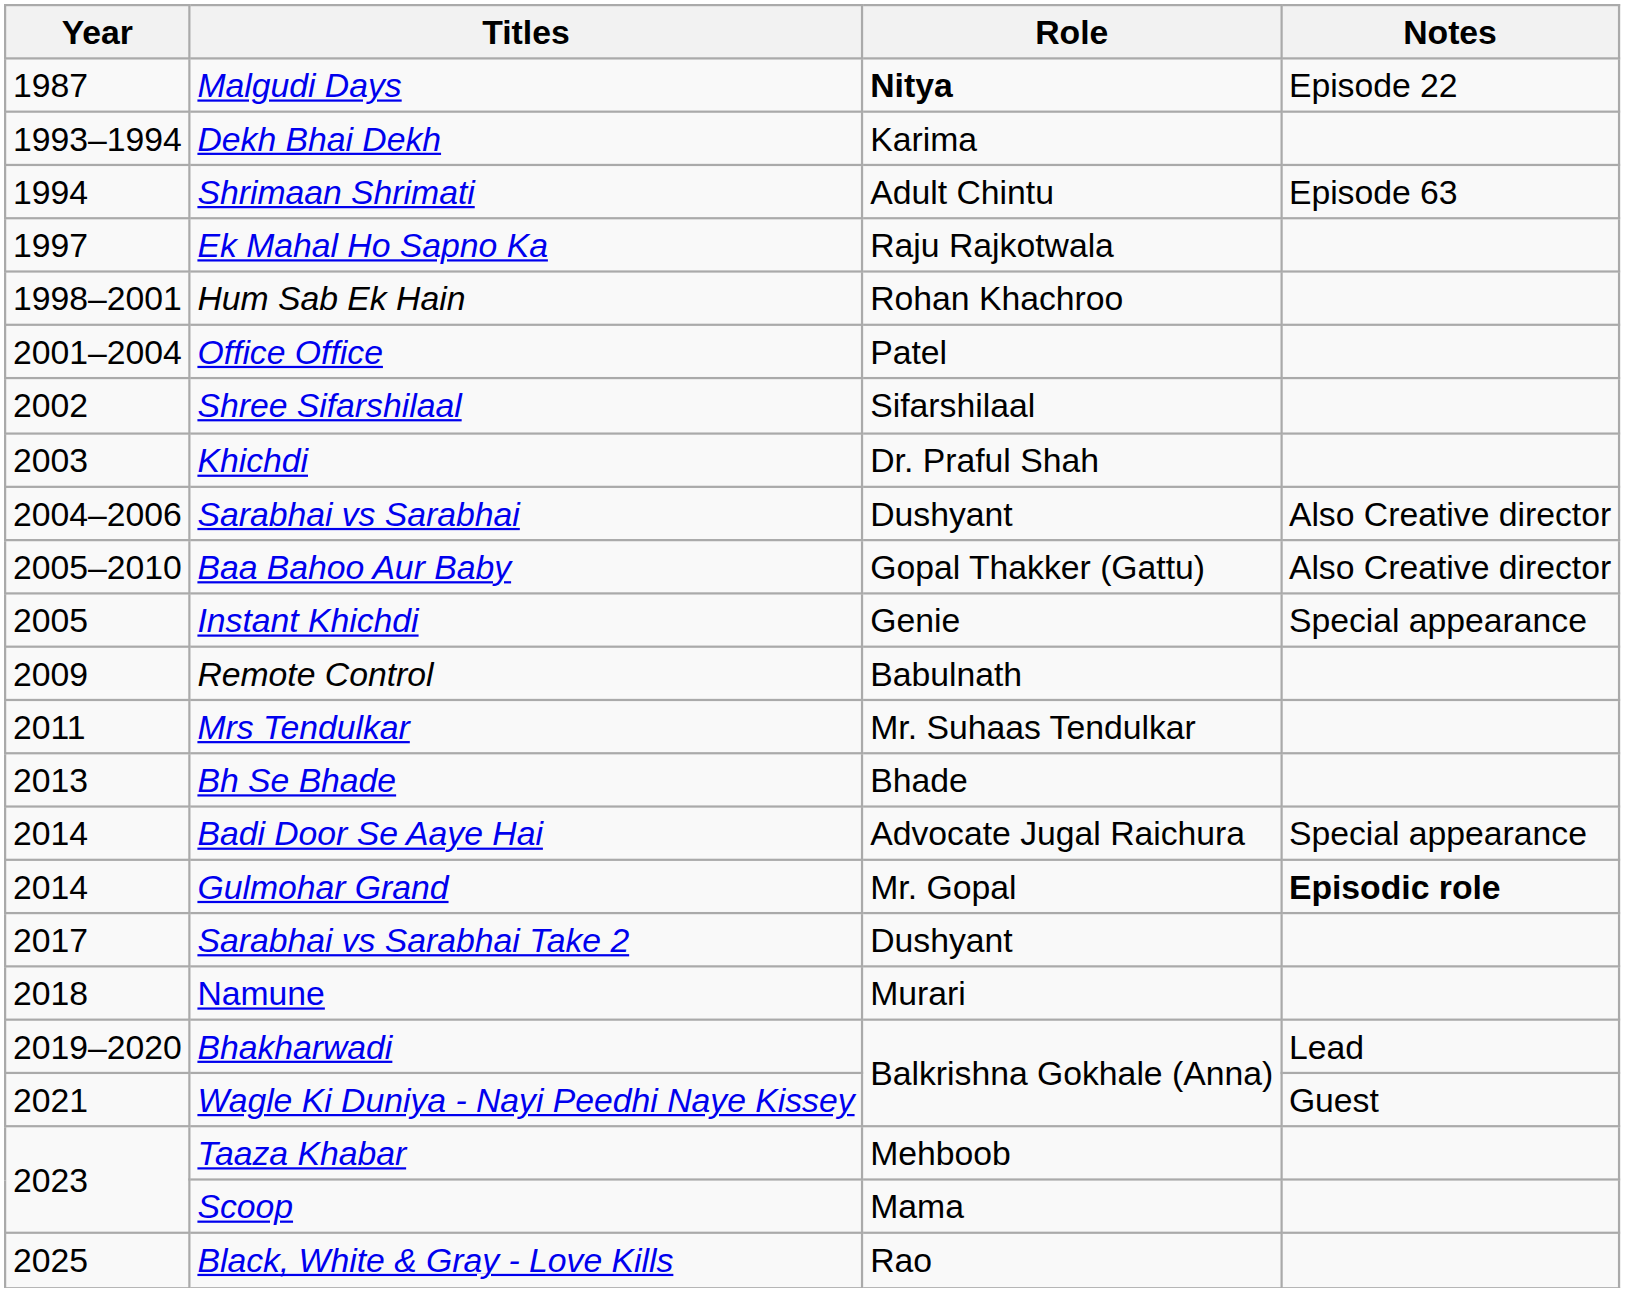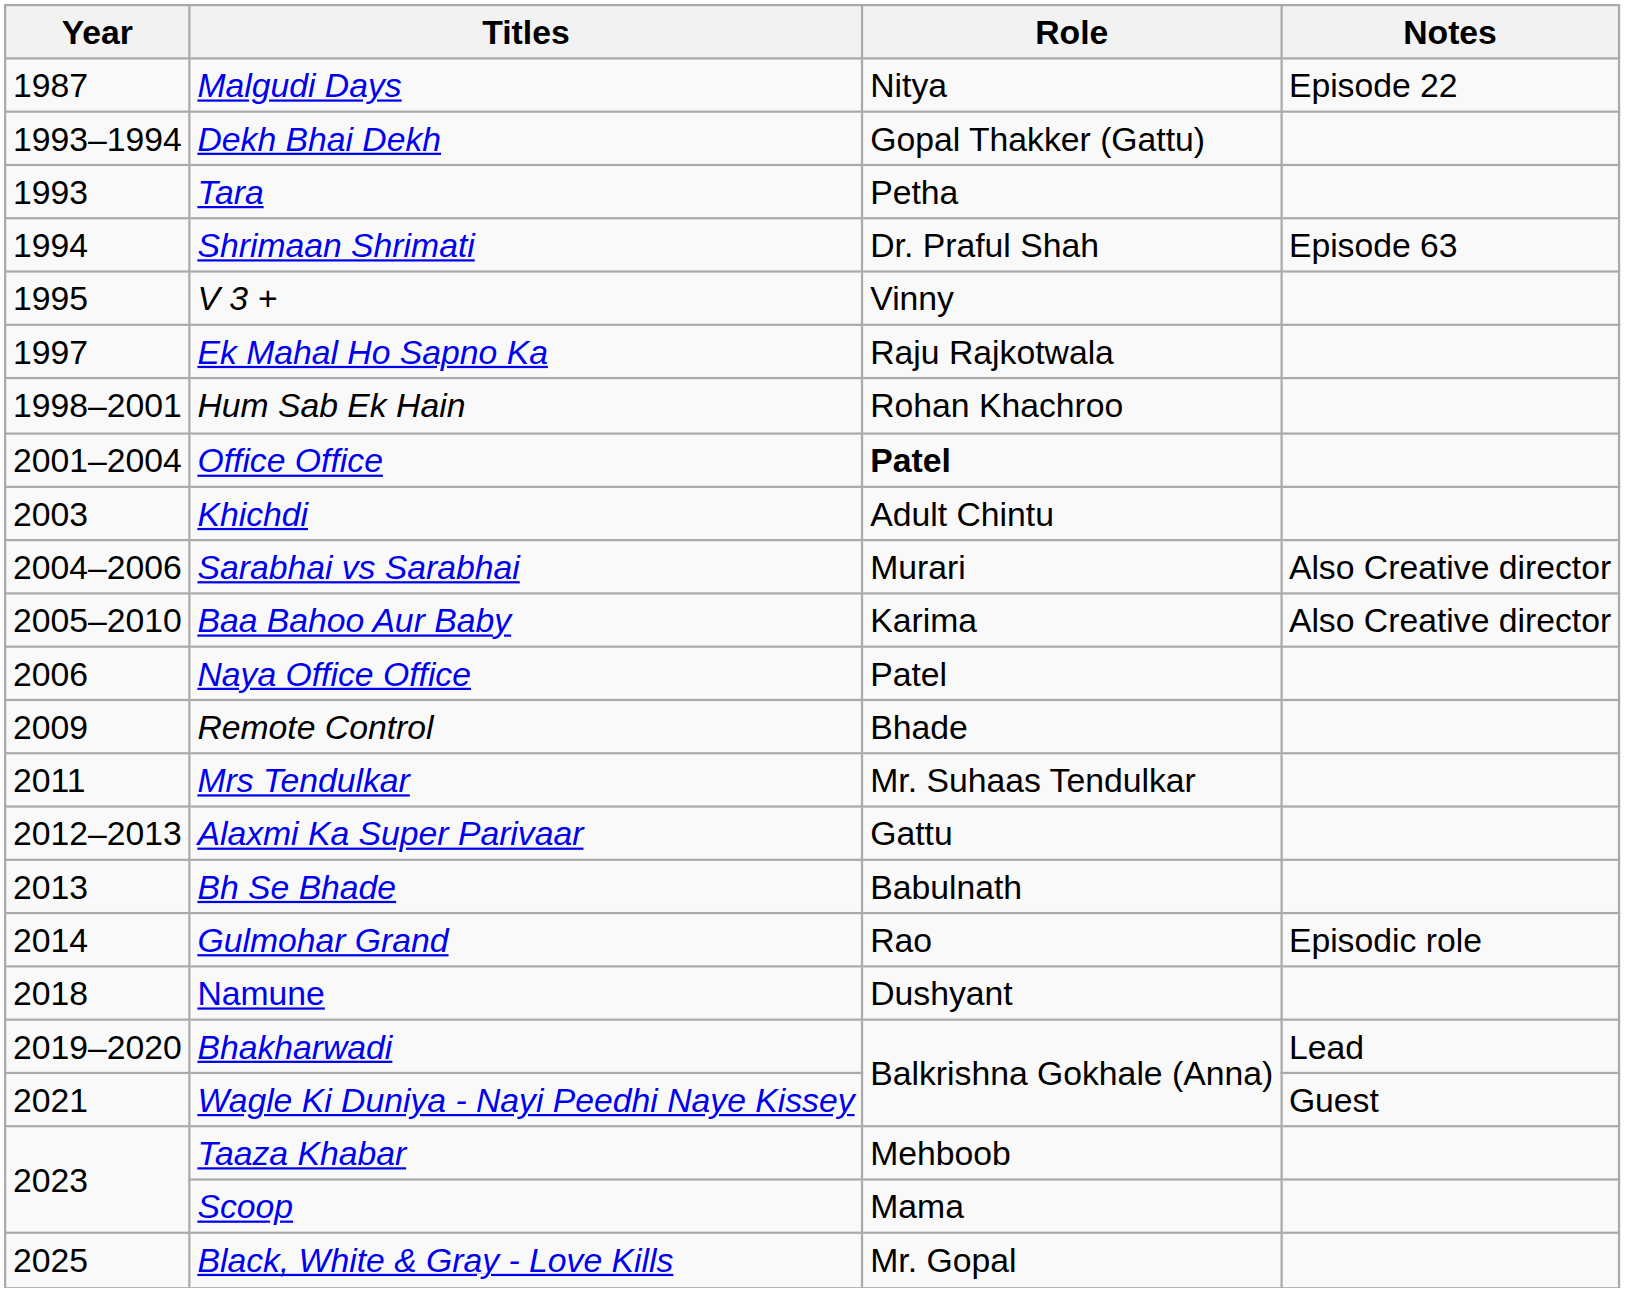 <table class="wikitable sortable" style="font-size: 95%;">
 <tr>
 <th>Year</th>
 <th>Titles</th>
 <th>Role</th>
 <th>Notes</th>
 </tr>
 <tr>
 <td>1987</td>
 <td><em><a href='#'>Malgudi Days</a></em></td>
-<td><strong>Nitya</strong></td>
+<td>Nitya</td>
 <td>Episode 22</td>
 </tr>
 <tr>
 <td>1993–1994</td>
 <td><em><a href='#'>Dekh Bhai Dekh</a></em></td>
-<td>Karima</td>
+<td>Gopal Thakker (Gattu)</td>
+<td></td>
+</tr>
+<tr>
+<td>1993</td>
+<td><em><a href='#'>Tara</a></em></td>
+<td>Petha</td>
 <td></td>
 </tr>
 <tr>
 <td>1994</td>
 <td><em><a href='#'>Shrimaan Shrimati</a></em></td>
-<td>Adult Chintu</td>
+<td>Dr. Praful Shah</td>
 <td>Episode 63</td>
+</tr>
+<tr>
+<td>1995</td>
+<td><em>V 3 +</em></td>
+<td>Vinny</td>
+<td></td>
 </tr>
 <tr>
 <td>1997</td>
 <td><em><a href='#'>Ek Mahal Ho Sapno Ka</a></em></td>
 <td>Raju Rajkotwala</td>
 <td></td>
 </tr>
 <tr>
 <td>1998–2001</td>
 <td><em>Hum Sab Ek Hain</em></td>
 <td>Rohan Khachroo</td>
 <td></td>
 </tr>
 <tr>
 <td>2001–2004</td>
 <td><em><a href='#'>Office Office</a></em></td>
-<td>Patel</td>
-<td></td>
-</tr>
-<tr>
-<td>2002</td>
-<td><em><a href='#'>Shree Sifarshilaal</a></em></td>
-<td>Sifarshilaal</td>
+<td><strong>Patel</strong></td>
 <td></td>
 </tr>
 <tr>
 <td>2003</td>
 <td><em><a href='#'>Khichdi</a></em></td>
-<td>Dr. Praful Shah</td>
+<td>Adult Chintu</td>
 <td></td>
 </tr>
 <tr>
 <td>2004–2006</td>
 <td><em><a href='#'>Sarabhai vs Sarabhai</a></em></td>
-<td>Dushyant</td>
+<td>Murari</td>
 <td>Also Creative director</td>
 </tr>
 <tr>
 <td>2005–2010</td>
 <td><em><a href='#'>Baa Bahoo Aur Baby</a></em></td>
-<td>Gopal Thakker (Gattu)</td>
+<td>Karima</td>
 <td>Also Creative director</td>
 </tr>
 <tr>
-<td>2005</td>
-<td><em><a href='#'>Instant Khichdi</a></em></td>
-<td>Genie</td>
-<td>Special appearance</td>
+<td>2006</td>
+<td><em><a href='#'>Naya Office Office</a></em></td>
+<td>Patel</td>
+<td></td>
 </tr>
 <tr>
 <td>2009</td>
 <td><em>Remote Control</em></td>
-<td>Babulnath</td>
+<td>Bhade</td>
 <td></td>
 </tr>
 <tr>
 <td>2011</td>
 <td><em><a href='#'>Mrs Tendulkar</a></em></td>
 <td>Mr. Suhaas Tendulkar</td>
 <td></td>
 </tr>
 <tr>
+<td>2012–2013</td>
+<td><em><a href='#'>Alaxmi Ka Super Parivaar</a></em></td>
+<td>Gattu</td>
+<td></td>
+</tr>
+<tr>
 <td>2013</td>
 <td><em><a href='#'>Bh Se Bhade</a></em></td>
-<td>Bhade</td>
+<td>Babulnath</td>
 <td></td>
 </tr>
 <tr>
 <td>2014</td>
-<td><em><a href='#'>Badi Door Se Aaye Hai</a></em></td>
-<td>Advocate Jugal Raichura</td>
-<td>Special appearance</td>
-</tr>
-<tr>
-<td>2014</td>
 <td><em><a href='#'>Gulmohar Grand</a></em></td>
-<td>Mr. Gopal</td>
-<td><strong>Episodic role</strong></td>
-</tr>
-<tr>
-<td>2017</td>
-<td><em><a href='#'>Sarabhai vs Sarabhai Take 2</a></em></td>
-<td>Dushyant</td>
-<td></td>
+<td>Rao</td>
+<td>Episodic role</td>
 </tr>
 <tr>
 <td>2018</td>
 <td><a href='#'>Namune</a></td>
-<td>Murari</td>
+<td>Dushyant</td>
 <td></td>
 </tr>
 <tr>
 <td>2019–2020</td>
 <td><em><a href='#'>Bhakharwadi</a></em></td>
 <td rowspan=2>Balkrishna Gokhale (Anna)</td>
 <td>Lead</td>
 </tr>
 <tr>
 <td>2021</td>
 <td><em><a href='#'>Wagle Ki Duniya - Nayi Peedhi Naye Kissey</a></em></td>
 <td>Guest</td>
 </tr>
 <tr>
 <td rowspan="2">2023</td>
 <td><em><a href='#'>Taaza Khabar</a></em></td>
 <td>Mehboob</td>
 <td></td>
 </tr>
 <tr>
 <td><em><a href='#'>Scoop</a></em></td>
 <td>Mama</td>
 <td></td>
 </tr>
 <tr>
 <td>2025</td>
 <td><em><a href='#'>Black, White & Gray - Love Kills</a></td>
-<td>Rao</td>
+<td>Mr. Gopal</td>
 <td></td>
 </tr>
 </table>
